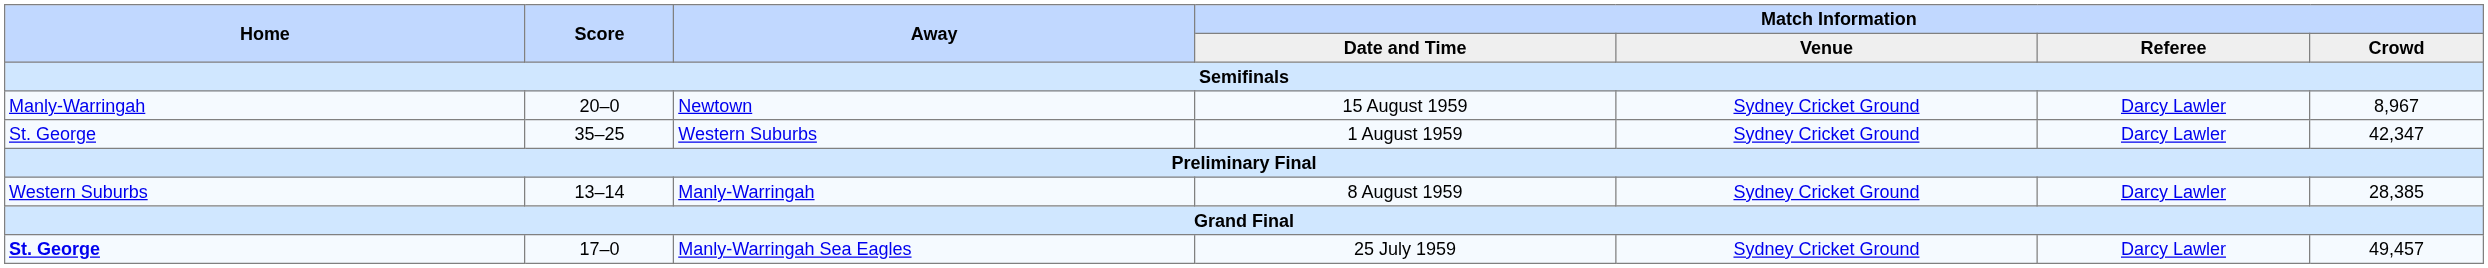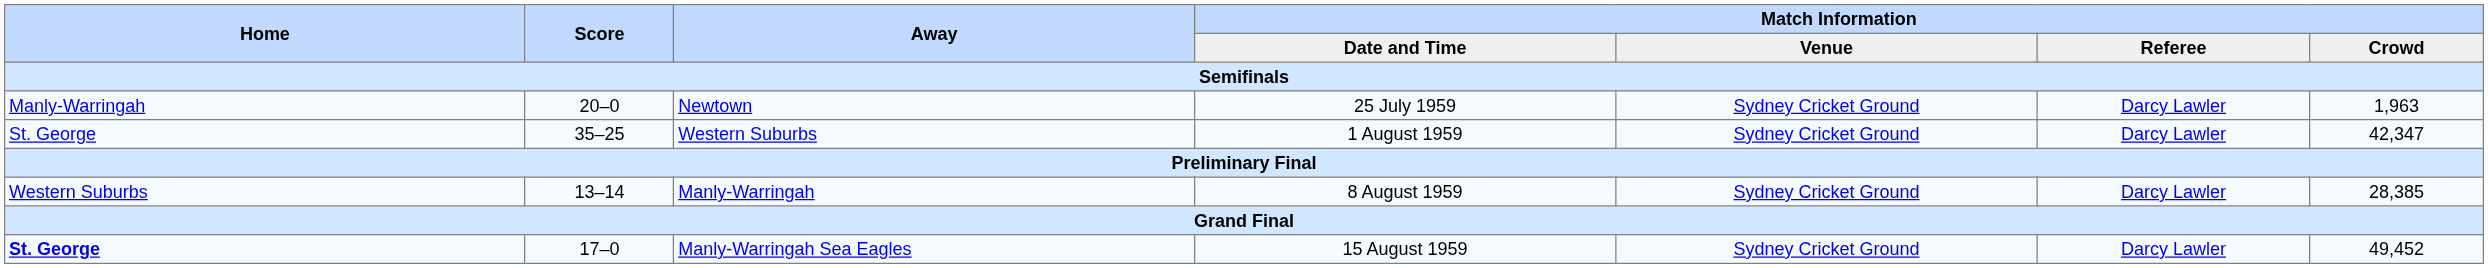 <table border=1 style="border-collapse:collapse; font-size:90%; text-align:center;" cellpadding=3 cellspacing=0 width=100%>
 <tr bgcolor=#C1D8FF>
 <th rowspan=2 width=21%>Home</th>
 <th rowspan=2 width=6%>Score</th>
 <th rowspan=2 width=21%>Away</th>
 <th colspan=6>Match Information</th>
 </tr>
 <tr bgcolor=#EFEFEF>
 <th width=17%>Date and Time</th>
 <th width=17%>Venue</th>
 <th width=11%>Referee</th>
 <th width=7%>Crowd</th>
 </tr>
 <tr bgcolor="#D0E7FF">
 <td colspan=7><strong>Semifinals</strong></td>
 </tr>
 <tr bgcolor=#F5FAFF>
 <td align=left> <a href='#'>Manly-Warringah</a></td>
 <td>20–0</td>
 <td align=left> <a href='#'>Newtown</a></td>
-<td>15 August 1959</td>
+<td>25 July 1959</td>
 <td><a href='#'>Sydney Cricket Ground</a></td>
 <td><a href='#'>Darcy Lawler</a></td>
-<td>8,967</td>
+<td>1,963</td>
 </tr>
 <tr bgcolor=#F5FAFF>
 <td align=left> <a href='#'>St. George</a></td>
 <td>35–25</td>
 <td align=left> <a href='#'>Western Suburbs</a></td>
 <td>1 August 1959</td>
 <td><a href='#'>Sydney Cricket Ground</a></td>
 <td><a href='#'>Darcy Lawler</a></td>
 <td>42,347</td>
 </tr>
 <tr bgcolor="#D0E7FF">
 <td colspan=7><strong>Preliminary Final</strong></td>
 </tr>
 <tr bgcolor=#F5FAFF>
 <td align=left> <a href='#'>Western Suburbs</a></td>
 <td>13–14</td>
 <td align=left> <a href='#'>Manly-Warringah</a></td>
 <td>8 August 1959</td>
 <td><a href='#'>Sydney Cricket Ground</a></td>
 <td><a href='#'>Darcy Lawler</a></td>
 <td>28,385</td>
 </tr>
 <tr bgcolor="#D0E7FF">
 <td colspan=7><strong>Grand Final</strong></td>
 </tr>
 <tr bgcolor=#F5FAFF>
 <td align=left><strong> <a href='#'>St. George</a></strong></td>
 <td>17–0</td>
 <td align=left> <a href='#'>Manly-Warringah Sea Eagles</a></td>
-<td>25 July 1959</td>
+<td>15 August 1959</td>
 <td><a href='#'>Sydney Cricket Ground</a></td>
 <td><a href='#'>Darcy Lawler</a></td>
-<td>49,457</td>
+<td>49,452</td>
 </tr>
 </table>
